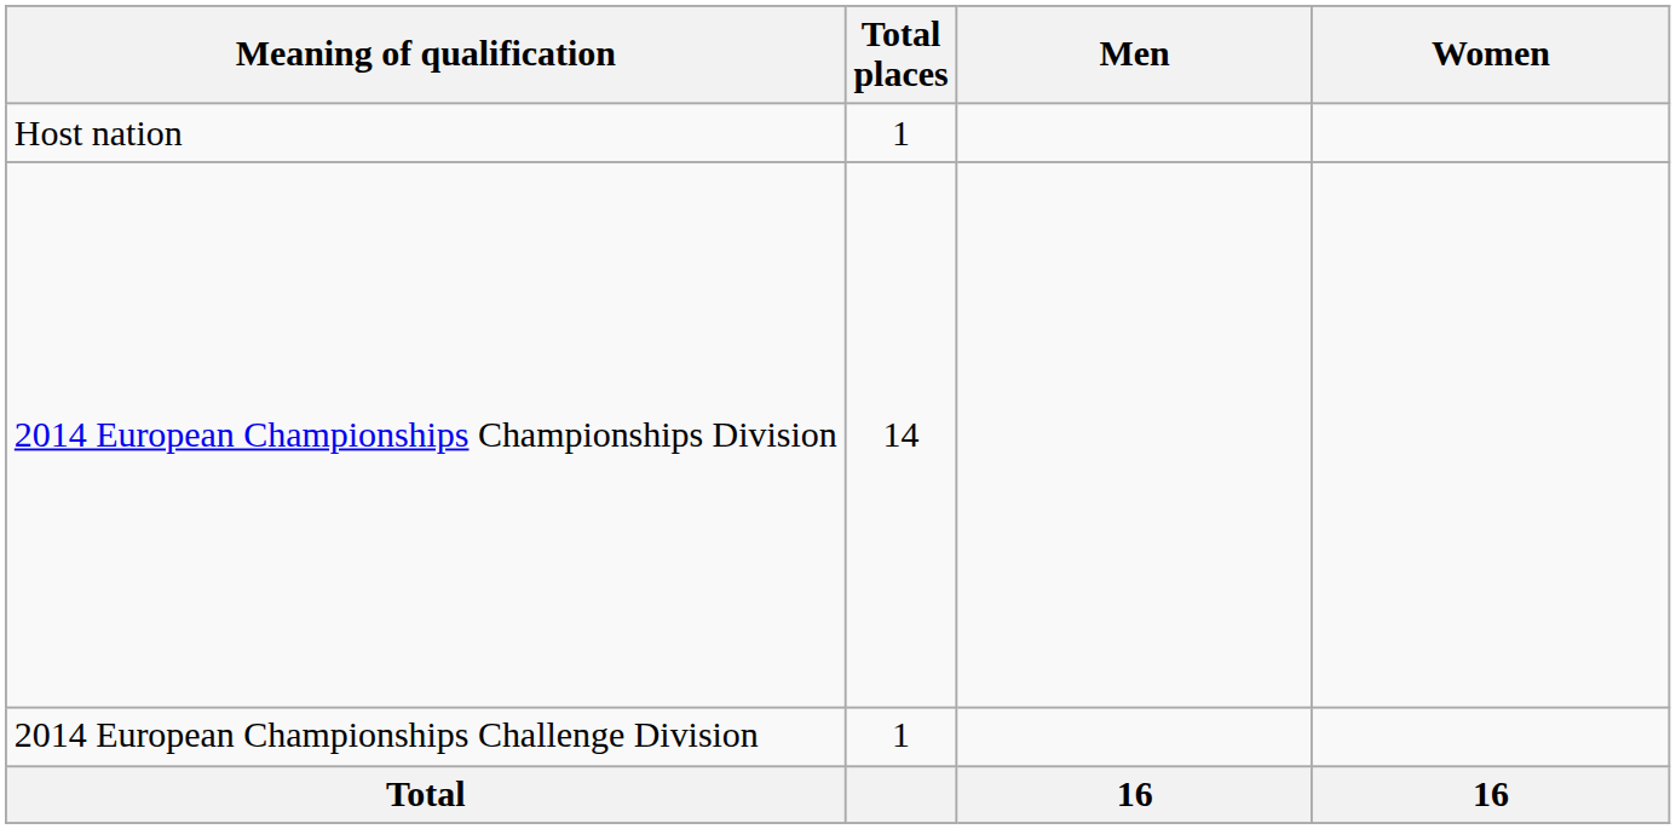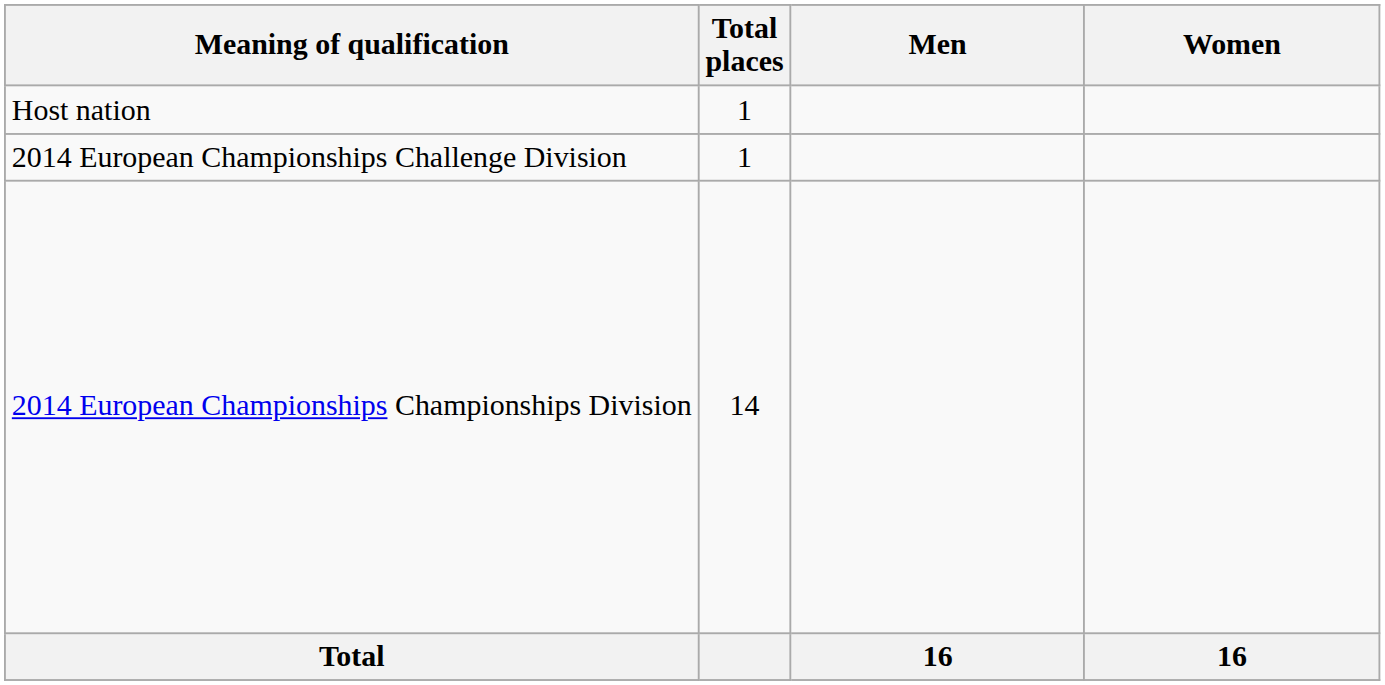 <table class="wikitable">
 <tr>
 <th>Meaning of qualification</th>
 <th>Total<br>places</th>
 <th width=150>Men</th>
 <th width=150>Women</th>
 </tr>
 <tr>
 <td>Host nation</td>
 <td align="center">1</td>
 <td></td>
 <td></td>
 </tr>
 <tr>
+<td>2014 European Championships Challenge Division</td>
+<td align="center">1</td>
+<td></td>
+<td></td>
+</tr>
+<tr>
 <td><a href='#'>2014 European Championships</a> Championships Division</td>
 <td align="center">14</td>
 <td><br><br><br><br><br><br><br><br><br><br><br><br><br></td>
 <td><br><br><br><br><br><br><br><br><br><br><br><br><br></td>
-</tr>
-<tr>
-<td>2014 European Championships Challenge Division</td>
-<td align="center">1</td>
-<td></td>
-<td></td>
 </tr>
 <tr>
 <th>Total</th>
 <th></th>
 <th>16</th>
 <th>16</th>
 </tr>
 </table>
